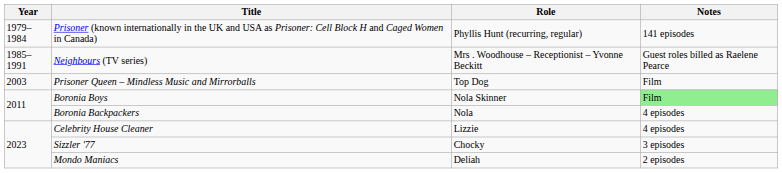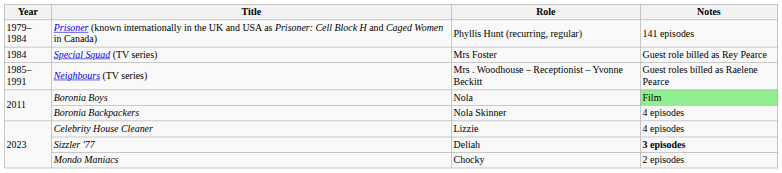 <table class="wikitable sortable">
 <tr>
 <th>Year</th>
 <th>Title</th>
 <th>Role</th>
 <th>Notes</th>
 </tr>
 <tr>
 <td>1979–1984</td>
 <td><em><a href='#'>Prisoner</a></em> (known internationally in the UK and USA as <em>Prisoner: Cell Block H</em> and <em>Caged Women</em> in Canada)</td>
 <td>Phyllis Hunt (recurring, regular)</td>
 <td>141 episodes</td>
 </tr>
 <tr>
+<td>1984</td>
+<td><em><a href='#'>Special Squad</a></em> (TV series)</td>
+<td>Mrs Foster</td>
+<td>Guest role billed as Rey Pearce</td>
+</tr>
+<tr>
 <td>1985–1991</td>
 <td><em><a href='#'>Neighbours</a></em> (TV series)</td>
 <td>Mrs . Woodhouse – Receptionist – Yvonne Beckitt</td>
 <td>Guest roles billed as Raelene Pearce</td>
 </tr>
 <tr>
-<td>2003</td>
-<td><em>Prisoner Queen –  Mindless Music and Mirrorballs</em></td>
-<td>Top Dog</td>
-<td>Film</td>
-</tr>
-<tr>
 <td rowspan="2">2011</td>
 <td><em>Boronia Boys</em></td>
-<td>Nola Skinner</td>
+<td>Nola</td>
 <td style="background: lightgreen;">Film</td>
 </tr>
 <tr>
 <td><em>Boronia Backpackers</em></td>
-<td>Nola</td>
+<td>Nola Skinner</td>
 <td>4 episodes</td>
 </tr>
 <tr>
 <td rowspan="3">2023</td>
 <td><em>Celebrity House Cleaner</em></td>
 <td>Lizzie</td>
 <td>4 episodes</td>
 </tr>
 <tr>
 <td><em>Sizzler '77</em></td>
-<td>Chocky</td>
-<td>3 episodes</td>
+<td>Deliah</td>
+<td><strong>3 episodes</strong></td>
 </tr>
 <tr>
 <td><em>Mondo Maniacs</em></td>
-<td>Deliah</td>
+<td>Chocky</td>
 <td>2 episodes</td>
 </tr>
 </table>
